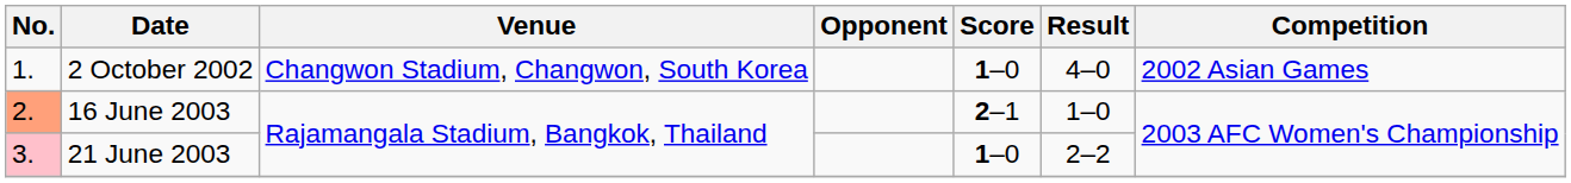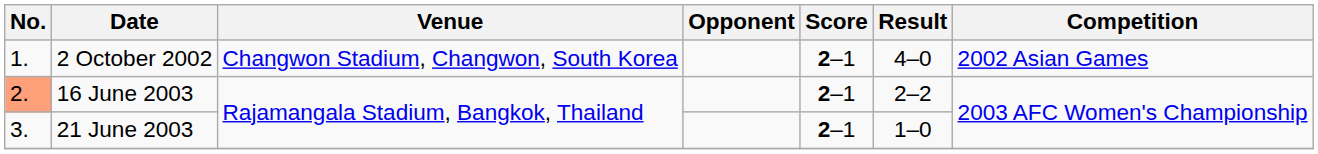 <table class="wikitable">
 <tr>
 <th>No.</th>
 <th>Date</th>
 <th>Venue</th>
 <th>Opponent</th>
 <th>Score</th>
 <th>Result</th>
 <th>Competition</th>
 </tr>
 <tr>
 <td>1.</td>
 <td>2 October 2002</td>
 <td><a href='#'>Changwon Stadium</a>, <a href='#'>Changwon</a>, <a href='#'>South Korea</a></td>
 <td></td>
-<td align=center><strong>1</strong>–0</td>
+<td align=center><strong>2</strong>–1</td>
 <td align=center>4–0</td>
 <td><a href='#'>2002 Asian Games</a></td>
 </tr>
 <tr>
 <td style="background: lightsalmon;">2.</td>
 <td>16 June 2003</td>
 <td rowspan=2><a href='#'>Rajamangala Stadium</a>, <a href='#'>Bangkok</a>, <a href='#'>Thailand</a></td>
 <td></td>
 <td align=center><strong>2</strong>–1</td>
-<td align=center>1–0</td>
+<td align=center>2–2</td>
 <td rowspan=2><a href='#'>2003 AFC Women's Championship</a></td>
 </tr>
 <tr>
-<td style="background: pink;">3.</td>
+<td>3.</td>
 <td>21 June 2003</td>
 <td></td>
-<td align=center><strong>1</strong>–0</td>
-<td align=center>2–2</td>
+<td align=center><strong>2</strong>–1</td>
+<td align=center>1–0</td>
 </tr>
 <tr>
 </tr>
 </table>
